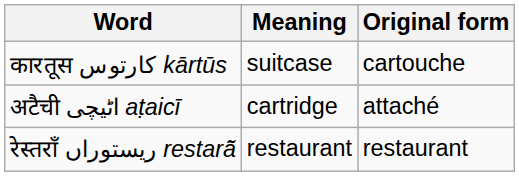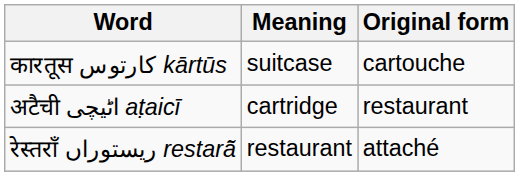 <table class="wikitable">
 <tr>
 <th>Word</th>
 <th>Meaning</th>
 <th>Original form</th>
 </tr>
 <tr>
 <td>कारतूस کارتوس <em>kārtūs</em></td>
 <td>suitcase</td>
 <td>cartouche</td>
 </tr>
 <tr>
 <td>अटैची اٹیچی <em>aṭaicī</em></td>
 <td>cartridge</td>
-<td>attaché</td>
+<td>restaurant</td>
 </tr>
 <tr>
 <td>रेस्तराँ ریستوراں <em>restarā̃</em></td>
 <td>restaurant</td>
-<td>restaurant</td>
+<td>attaché</td>
 </tr>
 </table>
